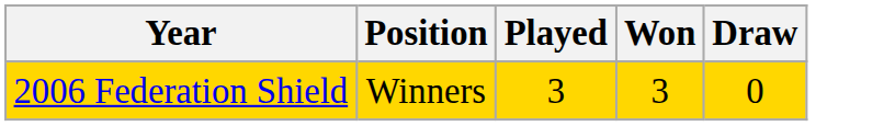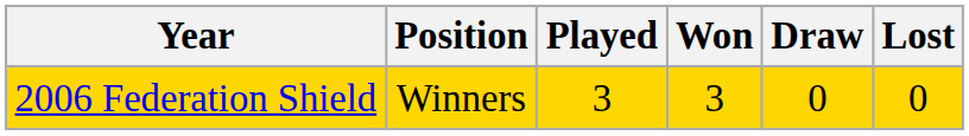 <table class="wikitable" style="text-align: center;">
 <tr>
 <th>Year</th>
 <th>Position</th>
 <th>Played</th>
 <th>Won</th>
 <th>Draw</th>
+<th>Lost</th>
 </tr>
 <tr style="background:gold;">
 <td> <a href='#'>2006 Federation Shield</a></td>
 <td style="background:gold">Winners</td>
 <td style="background:gold">3</td>
 <td style="background:gold">3</td>
 <td style="background:gold">0</td>
+<td style="background:gold">0</td>
 </tr>
 </table>
